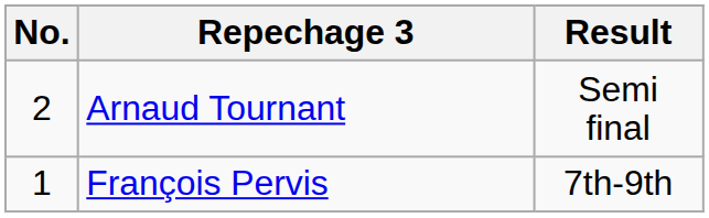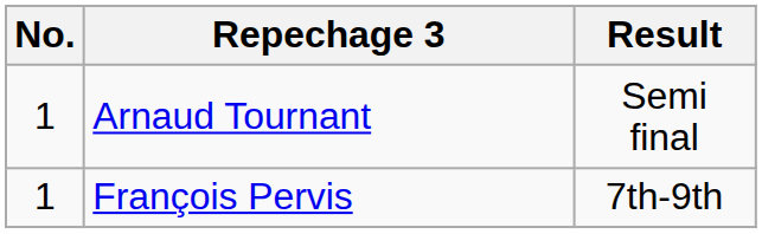 <table class="wikitable">
 <tr>
 <th width="20px">No.</th>
 <th width="200px">Repechage 3</th>
 <th width="70px">Result</th>
 </tr>
 <tr align=center>
-<td>2</td>
+<td>1</td>
 <td align=left> <a href='#'>Arnaud Tournant</a></td>
 <td>Semi final</td>
 </tr>
 <tr align=center>
 <td>1</td>
 <td align=left> <a href='#'>François Pervis</a></td>
 <td>7th-9th</td>
 </tr>
 </table>
